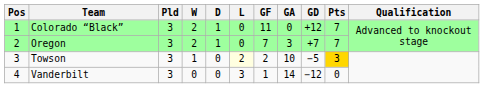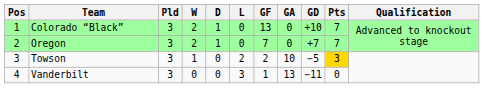 <table class="wikitable" style="text-align:center; margin: 1em auto">
 <tr>
 <th style="width:2em">Pos</th>
 <th style="width:13em">Team</th>
 <th style="width:2em">Pld</th>
 <th style="width:2em">W</th>
 <th style="width:2em">D</th>
 <th style="width:2em">L</th>
 <th style="width:2em">GF</th>
 <th style="width:2em">GA</th>
 <th style="width:2em">GD</th>
 <th style="width:2em">Pts</th>
 <th style="width:13em">Qualification</th>
 </tr>
 <tr bgcolor="#9eff9e">
 <td>1</td>
 <td style="text-align:left">Colorado “Black”</td>
 <td>3</td>
 <td>2</td>
 <td>1</td>
 <td>0</td>
-<td>11</td>
+<td>13</td>
 <td>0</td>
-<td>+12</td>
+<td>+10</td>
 <td>7</td>
 <td rowspan="2">Advanced to knockout stage</td>
 </tr>
 <tr bgcolor="#9eff9e">
 <td>2</td>
 <td style="text-align:left">Oregon</td>
 <td>3</td>
 <td>2</td>
 <td>1</td>
 <td>0</td>
 <td>7</td>
-<td>3</td>
+<td>0</td>
 <td>+7</td>
 <td>7</td>
 </tr>
 <tr>
 <td>3</td>
 <td style="text-align:left">Towson</td>
 <td>3</td>
 <td>1</td>
 <td>0</td>
-<td style="background: lightyellow;">2</td>
+<td>2</td>
 <td>2</td>
 <td>10</td>
 <td>−5</td>
 <td style="background: gold;">3</td>
 </tr>
 <tr>
 <td>4</td>
 <td style="text-align:left">Vanderbilt</td>
 <td>3</td>
 <td>0</td>
 <td>0</td>
 <td>3</td>
 <td>1</td>
-<td>14</td>
-<td>−12</td>
+<td>13</td>
+<td>−11</td>
 <td>0</td>
 </tr>
 </table>
